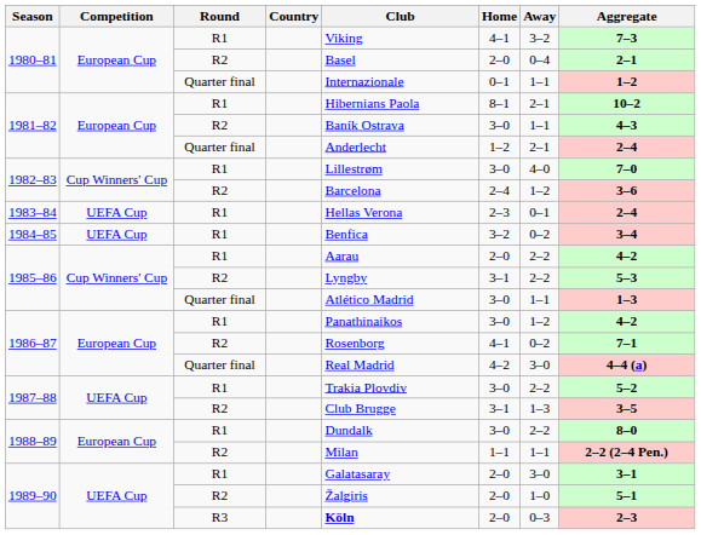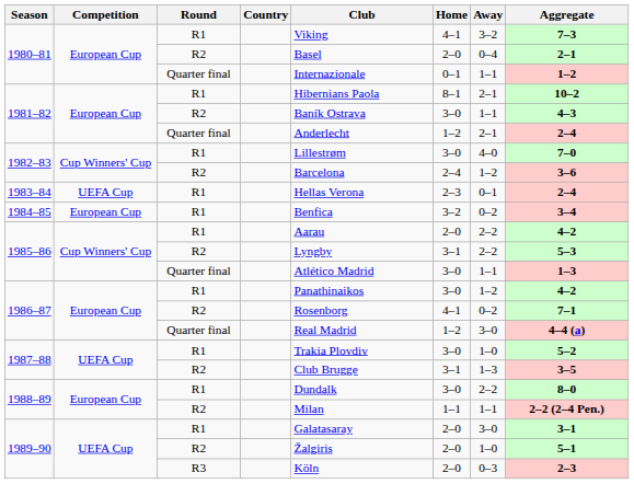 <table class="wikitable" style="text-align:center">
 <tr>
 <th>Season</th>
 <th width=125>Competition</th>
 <th width=100>Round</th>
 <th>Country</th>
 <th width=175>Club</th>
 <th>Home</th>
 <th>Away</th>
 <th width=150>Aggregate</th>
 </tr>
 <tr>
 <td rowspan=3><a href='#'>1980–81</a></td>
 <td rowspan=3><a href='#'>European Cup</a></td>
 <td>R1</td>
 <td></td>
 <td align=left><a href='#'>Viking</a></td>
 <td>4–1</td>
 <td>3–2</td>
 <td bgcolor=ccffcc><strong>7–3</strong></td>
 </tr>
 <tr>
 <td>R2</td>
 <td></td>
 <td align=left><a href='#'>Basel</a></td>
 <td>2–0</td>
 <td>0–4</td>
 <td bgcolor=ccffcc><strong>2–1</strong></td>
 </tr>
 <tr>
 <td>Quarter final</td>
 <td></td>
 <td align=left><a href='#'>Internazionale</a></td>
 <td>0–1</td>
 <td>1–1</td>
 <td bgcolor=ffcccc><strong>1–2</strong></td>
 </tr>
 <tr>
 <td rowspan=3><a href='#'>1981–82</a></td>
 <td rowspan=3><a href='#'>European Cup</a></td>
 <td>R1</td>
 <td></td>
 <td align=left><a href='#'>Hibernians Paola</a></td>
 <td>8–1</td>
 <td>2–1</td>
 <td bgcolor=ccffcc><strong>10–2</strong></td>
 </tr>
 <tr>
 <td>R2</td>
 <td></td>
 <td align=left><a href='#'>Baník Ostrava</a></td>
 <td>3–0</td>
 <td>1–1</td>
 <td bgcolor=ccffcc><strong>4–3</strong></td>
 </tr>
 <tr>
 <td>Quarter final</td>
 <td></td>
 <td align=left><a href='#'>Anderlecht</a></td>
 <td>1–2</td>
 <td>2–1</td>
 <td bgcolor=ffcccc><strong>2–4</strong></td>
 </tr>
 <tr>
 <td rowspan=2><a href='#'>1982–83</a></td>
 <td rowspan=2><a href='#'>Cup Winners' Cup</a></td>
 <td>R1</td>
 <td></td>
 <td align=left><a href='#'>Lillestrøm</a></td>
 <td>3–0</td>
 <td>4–0</td>
 <td bgcolor=ccffcc><strong>7–0</strong></td>
 </tr>
 <tr>
 <td>R2</td>
 <td></td>
 <td align=left><a href='#'>Barcelona</a></td>
 <td>2–4</td>
 <td>1–2</td>
 <td bgcolor=ffcccc><strong>3–6</strong></td>
 </tr>
 <tr>
 <td><a href='#'>1983–84</a></td>
 <td><a href='#'>UEFA Cup</a></td>
 <td>R1</td>
 <td></td>
 <td align=left><a href='#'>Hellas Verona</a></td>
 <td>2–3</td>
 <td>0–1</td>
 <td bgcolor=ffcccc><strong>2–4</strong></td>
 </tr>
 <tr>
 <td><a href='#'>1984–85</a></td>
-<td><a href='#'>UEFA Cup</a></td>
+<td><a href='#'>European Cup</a></td>
 <td>R1</td>
 <td></td>
 <td align=left><a href='#'>Benfica</a></td>
 <td>3–2</td>
 <td>0–2</td>
 <td bgcolor=ffcccc><strong>3–4</strong></td>
 </tr>
 <tr>
 <td rowspan=3><a href='#'>1985–86</a></td>
 <td rowspan=3><a href='#'>Cup Winners' Cup</a></td>
 <td>R1</td>
 <td></td>
 <td align=left><a href='#'>Aarau</a></td>
 <td>2–0</td>
 <td>2–2</td>
 <td bgcolor=ccffcc><strong>4–2</strong></td>
 </tr>
 <tr>
 <td>R2</td>
 <td></td>
 <td align=left><a href='#'>Lyngby</a></td>
 <td>3–1</td>
 <td>2–2</td>
 <td bgcolor=ccffcc><strong>5–3</strong></td>
 </tr>
 <tr>
 <td>Quarter final</td>
 <td></td>
 <td align=left><a href='#'>Atlético Madrid</a></td>
 <td>3–0</td>
 <td>1–1</td>
 <td bgcolor=ffcccc><strong>1–3</strong></td>
 </tr>
 <tr>
 <td rowspan=3><a href='#'>1986–87</a></td>
 <td rowspan=3><a href='#'>European Cup</a></td>
 <td>R1</td>
 <td></td>
 <td align=left><a href='#'>Panathinaikos</a></td>
 <td>3–0</td>
 <td>1–2</td>
 <td bgcolor=ccffcc><strong>4–2</strong></td>
 </tr>
 <tr>
 <td>R2</td>
 <td></td>
 <td align=left><a href='#'>Rosenborg</a></td>
 <td>4–1</td>
 <td>0–2</td>
 <td bgcolor=ccffcc><strong>7–1</strong></td>
 </tr>
 <tr>
 <td>Quarter final</td>
 <td></td>
 <td align=left><a href='#'>Real Madrid</a></td>
-<td>4–2</td>
+<td>1–2</td>
 <td>3–0</td>
 <td bgcolor=ffcccc><strong>4–4 (<a href='#'>a</a>)</strong></td>
 </tr>
 <tr>
 <td rowspan=2><a href='#'>1987–88</a></td>
 <td rowspan=2><a href='#'>UEFA Cup</a></td>
 <td>R1</td>
 <td></td>
 <td align=left><a href='#'>Trakia Plovdiv</a></td>
 <td>3–0</td>
-<td>2–2</td>
+<td>1–0</td>
 <td bgcolor=ccffcc><strong>5–2</strong></td>
 </tr>
 <tr>
 <td>R2</td>
 <td></td>
 <td align=left><a href='#'>Club Brugge</a></td>
 <td>3–1</td>
 <td>1–3</td>
 <td bgcolor=ffcccc><strong>3–5</strong></td>
 </tr>
 <tr>
 <td rowspan=2><a href='#'>1988–89</a></td>
 <td rowspan=2><a href='#'>European Cup</a></td>
 <td>R1</td>
 <td></td>
 <td align=left><a href='#'>Dundalk</a></td>
 <td>3–0</td>
 <td>2–2</td>
 <td bgcolor=ccffcc><strong>8–0</strong></td>
 </tr>
 <tr>
 <td>R2</td>
 <td></td>
 <td align=left><a href='#'>Milan</a></td>
 <td>1–1</td>
 <td>1–1</td>
 <td bgcolor=ffcccc><strong>2–2 (2–4 Pen.)</strong></td>
 </tr>
 <tr>
 <td rowspan=3><a href='#'>1989–90</a></td>
 <td rowspan=3><a href='#'>UEFA Cup</a></td>
 <td>R1</td>
 <td></td>
 <td align=left><a href='#'>Galatasaray</a></td>
 <td>2–0</td>
 <td>3–0</td>
 <td bgcolor=ccffcc><strong>3–1</strong></td>
 </tr>
 <tr>
 <td>R2</td>
 <td></td>
 <td align=left><a href='#'>Žalgiris</a></td>
 <td>2–0</td>
 <td>1–0</td>
 <td bgcolor=ccffcc><strong>5–1</strong></td>
 </tr>
 <tr>
 <td>R3</td>
 <td></td>
-<td align=left><strong><a href='#'>Köln</a></strong></td>
+<td align=left><a href='#'>Köln</a></td>
 <td>2–0</td>
 <td>0–3</td>
 <td bgcolor=ffcccc><strong>2–3</strong></td>
 </tr>
 </table>
